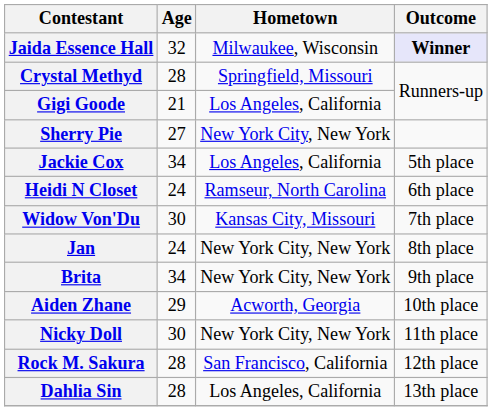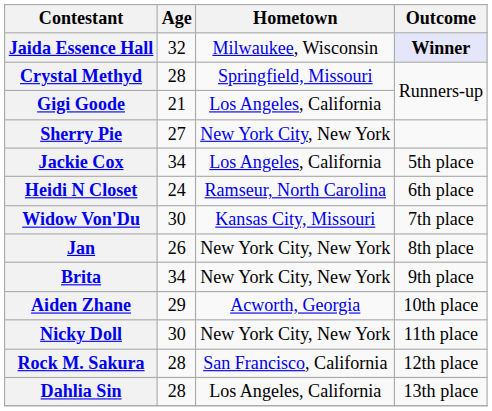 <table class="wikitable sortable" style="text-align:center">
 <tr>
 <th scope="col">Contestant</th>
 <th scope="col">Age</th>
 <th scope="col">Hometown</th>
 <th scope="col">Outcome</th>
 </tr>
 <tr>
 <th scope="row" nowrap><a href='#'>Jaida Essence Hall</a></th>
 <td>32</td>
 <td><a href='#'>Milwaukee</a>, Wisconsin</td>
 <td {{sort style="background: lavender;"><strong>Winner</strong></td>
 </tr>
 <tr>
 <th scope="row"><a href='#'>Crystal Methyd</a></th>
 <td>28</td>
 <td><a href='#'>Springfield, Missouri</a></td>
 <td rowspan="2">Runners-up</td>
 </tr>
 <tr>
 <th scope="row"><a href='#'>Gigi Goode</a></th>
 <td>21</td>
 <td><a href='#'>Los Angeles</a>, California</td>
 </tr>
 <tr>
 <th scope="row"><a href='#'>Sherry Pie</a></th>
 <td>27</td>
 <td><a href='#'>New York City</a>, New York</td>
 <td nowrap></td>
 </tr>
 <tr>
 <th scope="row"><a href='#'>Jackie Cox</a></th>
 <td>34</td>
 <td><a href='#'>Los Angeles</a>, California</td>
 <td>5th place</td>
 </tr>
 <tr>
 <th scope="row"><a href='#'>Heidi N Closet</a></th>
 <td>24</td>
 <td><a href='#'>Ramseur, North Carolina</a></td>
 <td>6th place</td>
 </tr>
 <tr>
 <th scope="row"><a href='#'>Widow Von'Du</a></th>
 <td>30</td>
 <td><a href='#'>Kansas City, Missouri</a></td>
 <td>7th place</td>
 </tr>
 <tr>
 <th scope="row"><a href='#'>Jan</a></th>
-<td>24</td>
+<td>26</td>
 <td>New York City, New York</td>
 <td>8th place</td>
 </tr>
 <tr>
 <th scope="row"><a href='#'>Brita</a></th>
 <td>34</td>
 <td>New York City, New York</td>
 <td>9th place</td>
 </tr>
 <tr>
 <th scope="row"><a href='#'>Aiden Zhane</a></th>
 <td>29</td>
 <td><a href='#'>Acworth, Georgia</a></td>
 <td>10th place</td>
 </tr>
 <tr>
 <th scope="row"><a href='#'>Nicky Doll</a></th>
 <td>30</td>
 <td>New York City, New York</td>
 <td>11th place</td>
 </tr>
 <tr>
 <th scope="row"><a href='#'>Rock M. Sakura</a></th>
 <td>28</td>
 <td nowrap><a href='#'>San Francisco</a>, California</td>
 <td>12th place</td>
 </tr>
 <tr>
 <th scope="row"><a href='#'>Dahlia Sin</a></th>
 <td>28</td>
 <td>Los Angeles, California</td>
 <td>13th place</td>
 </tr>
 <tr>
 </tr>
 </table>
